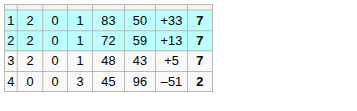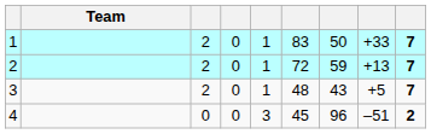 <table class="wikitable" style="text-align:center;">
 <tr>
 <th style="width:1.5.em;"></th>
+<th style="width:10.5em;">Team</th>
 <th style="width:1.5em;"></th>
 <th style="width:1.5em;"></th>
 <th style="width:1.5em;"></th>
 <th style="width:2.0em;"></th>
 <th style="width:2.0em;"></th>
 <th style="width:2.0em;"></th>
 <th style="width:1.5em;"></th>
 </tr>
 <tr bgcolor=#bff>
 <td>1</td>
+<td align="left"></td>
 <td>2</td>
 <td>0</td>
 <td>1</td>
 <td>83</td>
 <td>50</td>
 <td>+33</td>
 <td><strong>7</strong></td>
 </tr>
 <tr bgcolor=#bff>
 <td>2</td>
+<td align="left"></td>
 <td>2</td>
 <td>0</td>
 <td>1</td>
 <td>72</td>
 <td>59</td>
 <td>+13</td>
 <td><strong>7</strong></td>
 </tr>
 <tr>
 <td>3</td>
+<td align="left"></td>
 <td>2</td>
 <td>0</td>
 <td>1</td>
 <td>48</td>
 <td>43</td>
 <td>+5</td>
 <td><strong>7</strong></td>
 </tr>
 <tr>
 <td>4</td>
+<td align="left"></td>
 <td>0</td>
 <td>0</td>
 <td>3</td>
 <td>45</td>
 <td>96</td>
 <td>–51</td>
 <td><strong>2</strong></td>
 </tr>
 </table>
